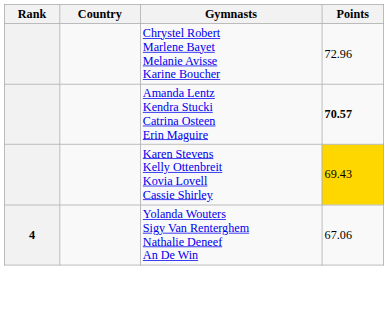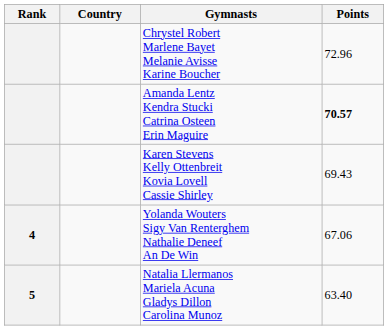 <table class="wikitable" width=500>
 <tr bgcolor="#efefef">
 <th>Rank</th>
 <th>Country</th>
 <th>Gymnasts</th>
 <th>Points</th>
 </tr>
 <tr>
 <th></th>
 <td></td>
 <td><a href='#'>Chrystel Robert</a> <br> <a href='#'>Marlene Bayet</a> <br> <a href='#'>Melanie Avisse</a> <br> <a href='#'>Karine Boucher</a></td>
 <td>72.96</td>
 </tr>
 <tr>
 <th></th>
 <td></td>
 <td><a href='#'>Amanda Lentz</a> <br> <a href='#'>Kendra Stucki</a> <br> <a href='#'>Catrina Osteen</a> <br> <a href='#'>Erin Maguire</a></td>
 <td><strong>70.57</strong></td>
 </tr>
 <tr>
 <th></th>
 <td></td>
 <td><a href='#'>Karen Stevens</a> <br> <a href='#'>Kelly Ottenbreit</a> <br> <a href='#'>Kovia Lovell</a> <br> <a href='#'>Cassie Shirley</a></td>
-<td style="background: gold;">69.43</td>
+<td>69.43</td>
 </tr>
 <tr>
 <th>4</th>
 <td></td>
 <td><a href='#'>Yolanda Wouters</a> <br> <a href='#'>Sigy Van Renterghem</a> <br> <a href='#'>Nathalie Deneef</a> <br> <a href='#'>An De Win</a></td>
 <td>67.06</td>
 </tr>
+<tr>
+<th>5</th>
+<td></td>
+<td><a href='#'>Natalia Llermanos</a> <br> <a href='#'>Mariela Acuna</a> <br> <a href='#'>Gladys Dillon</a> <br> <a href='#'>Carolina Munoz</a></td>
+<td>63.40</td>
+</tr>
 </table>
